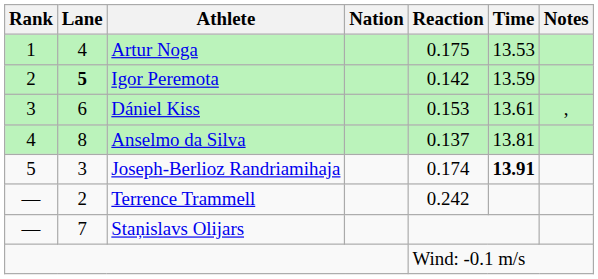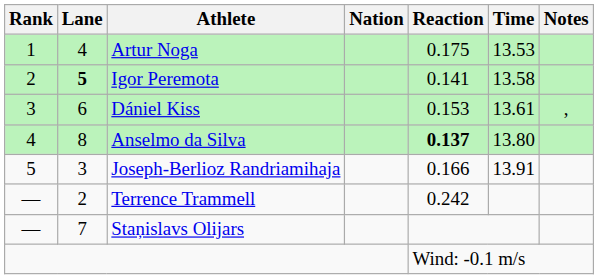 <table class="wikitable sortable" style="text-align:center">
 <tr>
 <th>Rank</th>
 <th>Lane</th>
 <th>Athlete</th>
 <th>Nation</th>
 <th>Reaction</th>
 <th>Time</th>
 <th>Notes</th>
 </tr>
 <tr bgcolor=bbf3bb>
 <td>1</td>
 <td>4</td>
 <td align=left><a href='#'>Artur Noga</a></td>
 <td align=left></td>
 <td>0.175</td>
 <td>13.53</td>
 <td></td>
 </tr>
 <tr bgcolor=bbf3bb>
 <td>2</td>
 <td><strong>5</strong></td>
 <td align=left><a href='#'>Igor Peremota</a></td>
 <td align=left></td>
-<td>0.142</td>
-<td>13.59</td>
+<td>0.141</td>
+<td>13.58</td>
 <td></td>
 </tr>
 <tr bgcolor=bbf3bb>
 <td>3</td>
 <td>6</td>
 <td align=left><a href='#'>Dániel Kiss</a></td>
 <td align=left></td>
 <td>0.153</td>
 <td>13.61</td>
 <td>, </td>
 </tr>
 <tr bgcolor=bbf3bb>
 <td>4</td>
 <td>8</td>
 <td align=left><a href='#'>Anselmo da Silva</a></td>
 <td align=left></td>
-<td>0.137</td>
-<td>13.81</td>
+<td><strong>0.137</strong></td>
+<td>13.80</td>
 <td></td>
 </tr>
 <tr>
 <td>5</td>
 <td>3</td>
 <td align=left><a href='#'>Joseph-Berlioz Randriamihaja</a></td>
 <td align=left></td>
-<td>0.174</td>
-<td><strong>13.91</strong></td>
+<td>0.166</td>
+<td>13.91</td>
 <td></td>
 </tr>
 <tr>
 <td data-sort-value=6>—</td>
 <td>2</td>
 <td align=left><a href='#'>Terrence Trammell</a></td>
 <td align=left></td>
 <td>0.242</td>
 <td data-sort-value=99.98></td>
 <td></td>
 </tr>
 <tr>
 <td data-sort-value=7>—</td>
 <td>7</td>
 <td align=left><a href='#'>Staņislavs Olijars</a></td>
 <td align=left></td>
 <td colspan=2 data-sort-value=99.99></td>
 <td></td>
 </tr>
 <tr class="sortbottom">
 <td colspan=4></td>
 <td colspan="3" style="text-align:left;">Wind: -0.1 m/s</td>
 </tr>
 </table>
